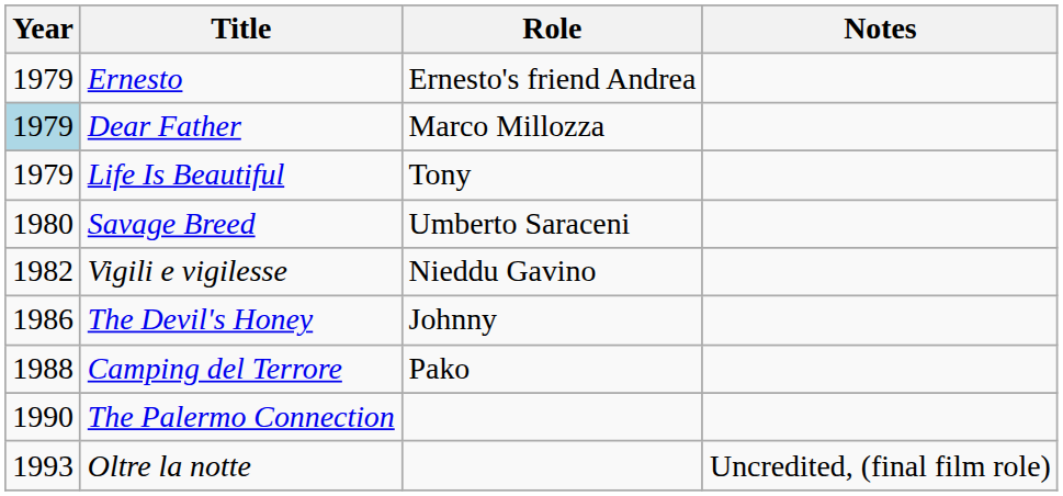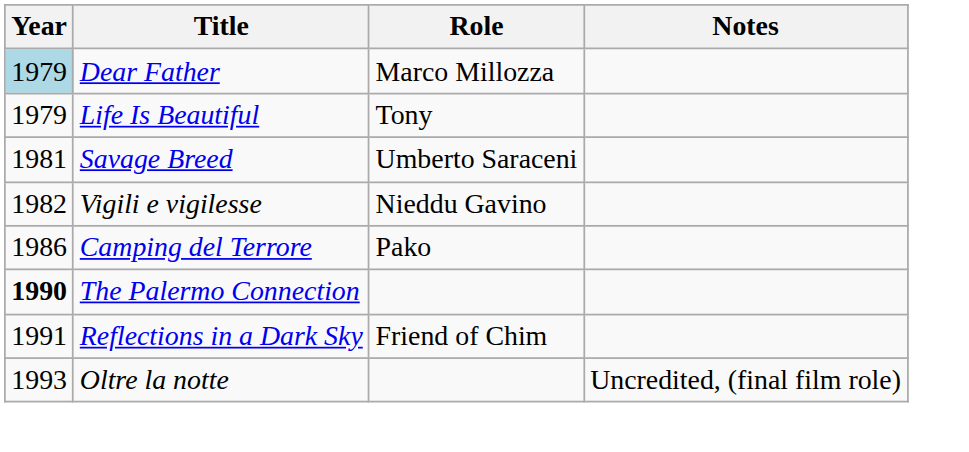 <table class="wikitable">
 <tr>
 <th>Year</th>
 <th>Title</th>
 <th>Role</th>
 <th>Notes</th>
-</tr>
-<tr>
-<td>1979</td>
-<td><em><a href='#'>Ernesto</a></em></td>
-<td>Ernesto's friend Andrea</td>
-<td></td>
 </tr>
 <tr>
 <td style="background: lightblue;">1979</td>
 <td><em><a href='#'>Dear Father</a></em></td>
 <td>Marco Millozza</td>
 <td></td>
 </tr>
 <tr>
 <td>1979</td>
 <td><em><a href='#'>Life Is Beautiful</a></em></td>
 <td>Tony</td>
 <td></td>
 </tr>
 <tr>
-<td>1980</td>
+<td>1981</td>
 <td><em><a href='#'>Savage Breed</a></em></td>
 <td>Umberto Saraceni</td>
 <td></td>
 </tr>
 <tr>
 <td>1982</td>
 <td><em>Vigili e vigilesse</em></td>
 <td>Nieddu Gavino</td>
 <td></td>
 </tr>
 <tr>
 <td>1986</td>
-<td><em><a href='#'>The Devil's Honey</a></em></td>
-<td>Johnny</td>
-<td></td>
-</tr>
-<tr>
-<td>1988</td>
 <td><em><a href='#'>Camping del Terrore</a></em></td>
 <td>Pako</td>
 <td></td>
 </tr>
 <tr>
-<td>1990</td>
+<td><strong>1990</strong></td>
 <td><em><a href='#'>The Palermo Connection</a></em></td>
 <td></td>
+<td></td>
+</tr>
+<tr>
+<td>1991</td>
+<td><em><a href='#'>Reflections in a Dark Sky</a></em></td>
+<td>Friend of Chim</td>
 <td></td>
 </tr>
 <tr>
 <td>1993</td>
 <td><em>Oltre la notte</em></td>
 <td></td>
 <td>Uncredited, (final film role)</td>
 </tr>
 </table>
